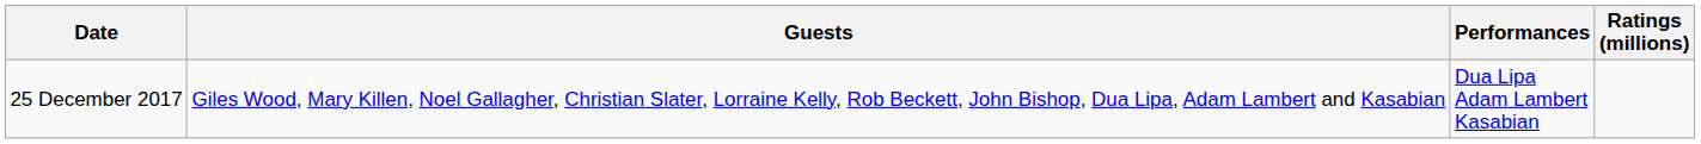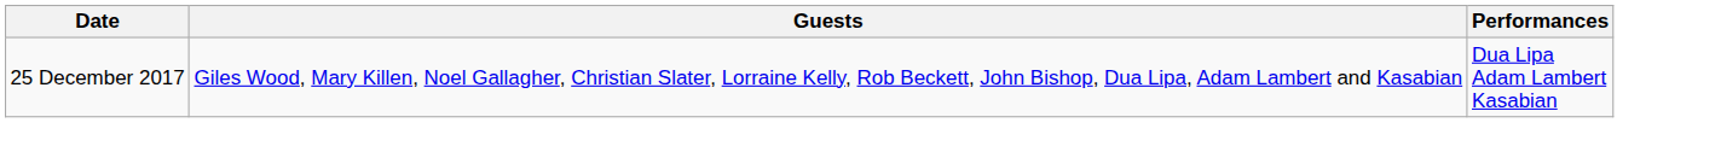 <table class="wikitable">
 <tr>
 <th>Date</th>
 <th>Guests</th>
 <th>Performances</th>
-<th>Ratings<br>(millions)</th>
 </tr>
 <tr>
 <td>25 December 2017</td>
 <td><a href='#'>Giles Wood</a>, <a href='#'>Mary Killen</a>, <a href='#'>Noel Gallagher</a>, <a href='#'>Christian Slater</a>, <a href='#'>Lorraine Kelly</a>, <a href='#'>Rob Beckett</a>, <a href='#'>John Bishop</a>, <a href='#'>Dua Lipa</a>, <a href='#'>Adam Lambert</a> and <a href='#'>Kasabian</a></td>
 <td><a href='#'>Dua Lipa</a><br><a href='#'>Adam Lambert</a><br><a href='#'>Kasabian</a></td>
-<td></td>
 </tr>
 </table>
